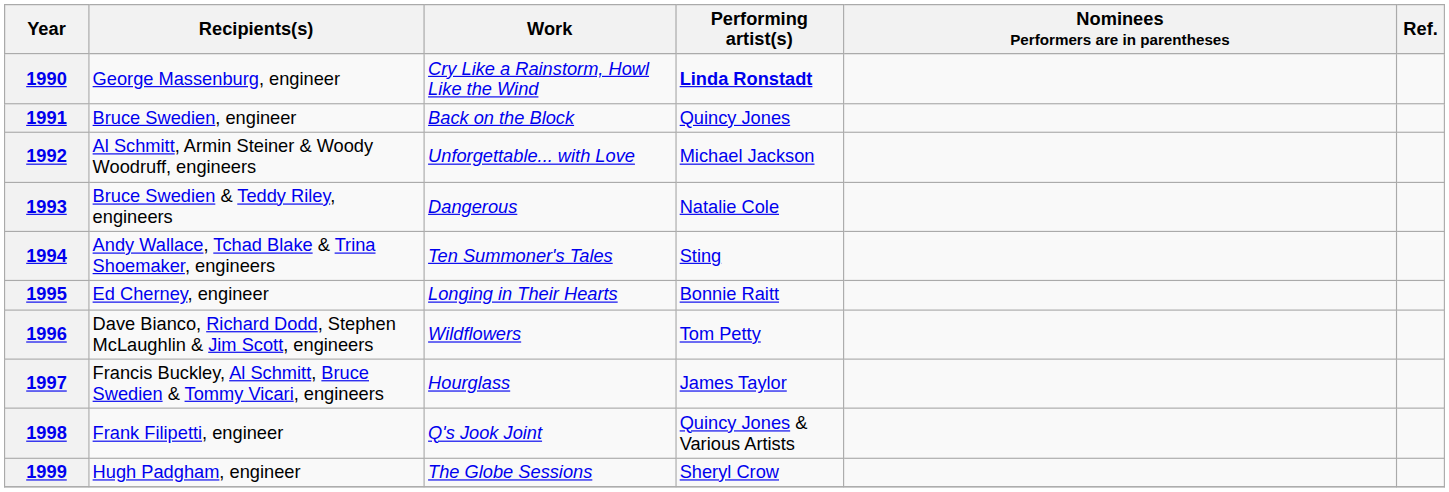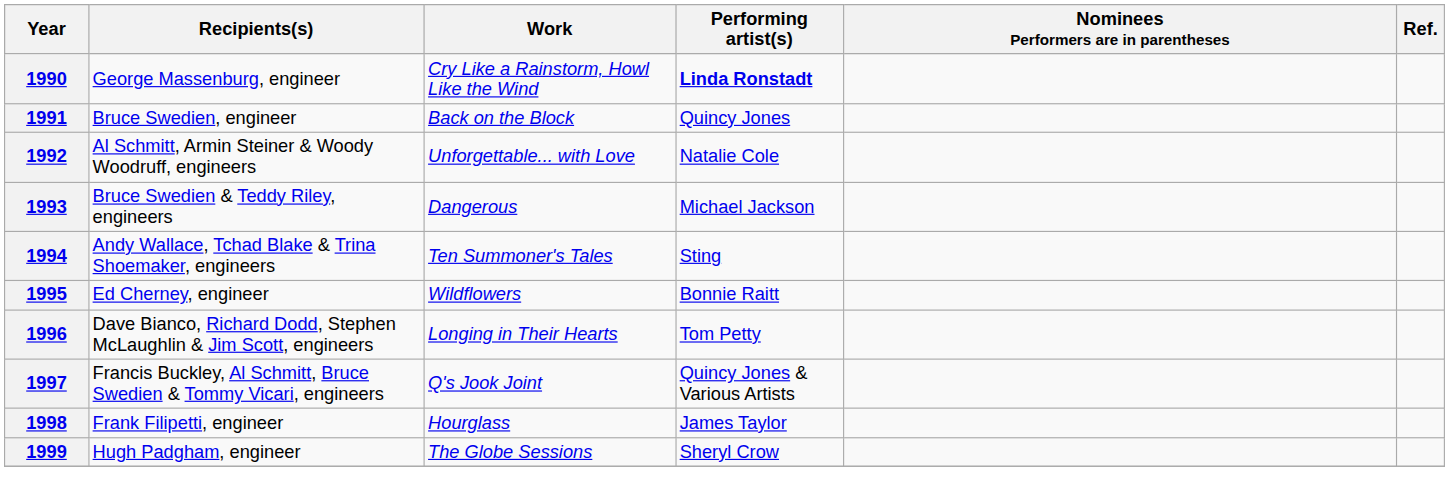 <table class="wikitable sortable" width="100%">
 <tr bgcolor="#bebebe">
 <th width="5%">Year</th>
 <th width="20%">Recipients(s)</th>
 <th width="15%">Work</th>
 <th width="10%">Performing artist(s)</th>
 <th width="33%" class=unsortable>Nominees<br><small>Performers are in parentheses</small></th>
 <th width="2%" class=unsortable>Ref.</th>
 </tr>
 <tr>
 <th scope="row" style="text-align:center;"><a href='#'>1990</a></th>
 <td><a href='#'>George Massenburg</a>, engineer</td>
 <td><em><a href='#'>Cry Like a Rainstorm, Howl Like the Wind</a></em></td>
 <td><strong><a href='#'>Linda Ronstadt</a></strong></td>
 <td></td>
 <td style="text-align:center;"></td>
 </tr>
 <tr>
 <th scope="row" style="text-align:center;"><a href='#'>1991</a></th>
 <td><a href='#'>Bruce Swedien</a>, engineer</td>
 <td><em><a href='#'>Back on the Block</a></em></td>
 <td><a href='#'>Quincy Jones</a></td>
 <td></td>
 <td style="text-align:center;"></td>
 </tr>
 <tr>
 <th scope="row" style="text-align:center;"><a href='#'>1992</a></th>
 <td><a href='#'>Al Schmitt</a>, Armin Steiner & Woody Woodruff, engineers</td>
 <td><em><a href='#'>Unforgettable... with Love</a></em></td>
-<td><a href='#'>Michael Jackson</a></td>
+<td><a href='#'>Natalie Cole</a></td>
 <td></td>
 <td style="text-align:center;"></td>
 </tr>
 <tr>
 <th scope="row" style="text-align:center;"><a href='#'>1993</a></th>
 <td><a href='#'>Bruce Swedien</a> & <a href='#'>Teddy Riley</a>, engineers</td>
 <td><em><a href='#'>Dangerous</a></em></td>
-<td><a href='#'>Natalie Cole</a></td>
+<td><a href='#'>Michael Jackson</a></td>
 <td></td>
 <td style="text-align:center;"></td>
 </tr>
 <tr>
 <th scope="row" style="text-align:center;"><a href='#'>1994</a></th>
 <td><a href='#'>Andy Wallace</a>, <a href='#'>Tchad Blake</a> & <a href='#'>Trina Shoemaker</a>, engineers</td>
 <td><em><a href='#'>Ten Summoner's Tales</a></em></td>
 <td><a href='#'>Sting</a></td>
 <td></td>
 <td style="text-align:center;"></td>
 </tr>
 <tr>
 <th scope="row" style="text-align:center;"><a href='#'>1995</a></th>
 <td><a href='#'>Ed Cherney</a>, engineer</td>
-<td><em><a href='#'>Longing in Their Hearts</a></em></td>
+<td><em><a href='#'>Wildflowers</a></em></td>
 <td><a href='#'>Bonnie Raitt</a></td>
 <td></td>
 <td style="text-align:center;"></td>
 </tr>
 <tr>
 <th scope="row" style="text-align:center;"><a href='#'>1996</a></th>
 <td>Dave Bianco, <a href='#'>Richard Dodd</a>, Stephen McLaughlin & <a href='#'>Jim Scott</a>, engineers</td>
-<td><em><a href='#'>Wildflowers</a></em></td>
+<td><em><a href='#'>Longing in Their Hearts</a></em></td>
 <td><a href='#'>Tom Petty</a></td>
 <td></td>
 <td style="text-align:center;"></td>
 </tr>
 <tr>
 <th scope="row" style="text-align:center;"><a href='#'>1997</a></th>
 <td>Francis Buckley, <a href='#'>Al Schmitt</a>, <a href='#'>Bruce Swedien</a> & <a href='#'>Tommy Vicari</a>, engineers</td>
-<td><em><a href='#'>Hourglass</a></em></td>
-<td><a href='#'>James Taylor</a></td>
+<td><em><a href='#'>Q's Jook Joint</a></em></td>
+<td><a href='#'>Quincy Jones</a> & Various Artists</td>
 <td></td>
 <td style="text-align:center;"></td>
 </tr>
 <tr>
 <th scope="row" style="text-align:center;"><a href='#'>1998</a></th>
 <td><a href='#'>Frank Filipetti</a>, engineer</td>
-<td><em><a href='#'>Q's Jook Joint</a></em></td>
-<td><a href='#'>Quincy Jones</a> & Various Artists</td>
+<td><em><a href='#'>Hourglass</a></em></td>
+<td><a href='#'>James Taylor</a></td>
 <td></td>
 <td style="text-align:center;"></td>
 </tr>
 <tr>
 <th scope="row" style="text-align:center;"><a href='#'>1999</a></th>
 <td><a href='#'>Hugh Padgham</a>, engineer</td>
 <td><em><a href='#'>The Globe Sessions</a></em></td>
 <td><a href='#'>Sheryl Crow</a></td>
 <td></td>
 <td style="text-align:center;"></td>
 </tr>
 <tr>
 </tr>
 </table>
